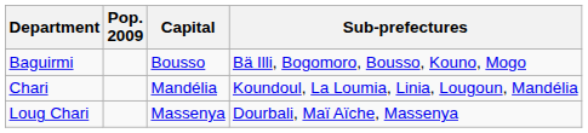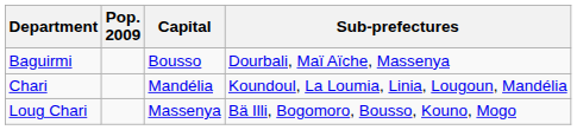 <table class="wikitable">
 <tr>
 <th>Department</th>
 <th>Pop.<br>2009</th>
 <th>Capital</th>
 <th>Sub-prefectures</th>
 </tr>
 <tr>
 <td><a href='#'>Baguirmi</a></td>
 <td align="right"></td>
 <td><a href='#'>Bousso</a></td>
-<td><a href='#'>Bä Illi</a>, <a href='#'>Bogomoro</a>, <a href='#'>Bousso</a>, <a href='#'>Kouno</a>, <a href='#'>Mogo</a></td>
+<td><a href='#'>Dourbali</a>, <a href='#'>Maï Aïche</a>, <a href='#'>Massenya</a></td>
 </tr>
 <tr>
 <td><a href='#'>Chari</a></td>
 <td align="right"></td>
 <td><a href='#'>Mandélia</a></td>
 <td><a href='#'>Koundoul</a>, <a href='#'>La Loumia</a>, <a href='#'>Linia</a>, <a href='#'>Lougoun</a>, <a href='#'>Mandélia</a></td>
 </tr>
 <tr>
 <td><a href='#'>Loug Chari</a></td>
 <td align="right"></td>
 <td><a href='#'>Massenya</a></td>
-<td><a href='#'>Dourbali</a>, <a href='#'>Maï Aïche</a>, <a href='#'>Massenya</a></td>
+<td><a href='#'>Bä Illi</a>, <a href='#'>Bogomoro</a>, <a href='#'>Bousso</a>, <a href='#'>Kouno</a>, <a href='#'>Mogo</a></td>
 </tr>
 </table>
